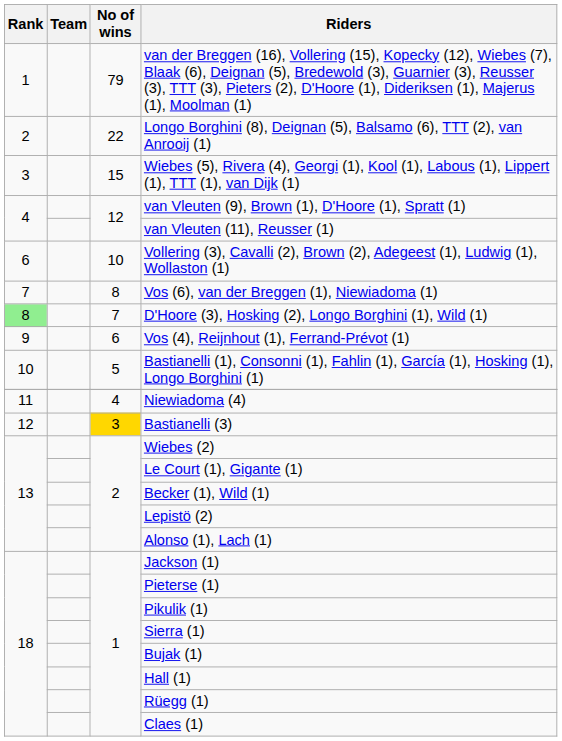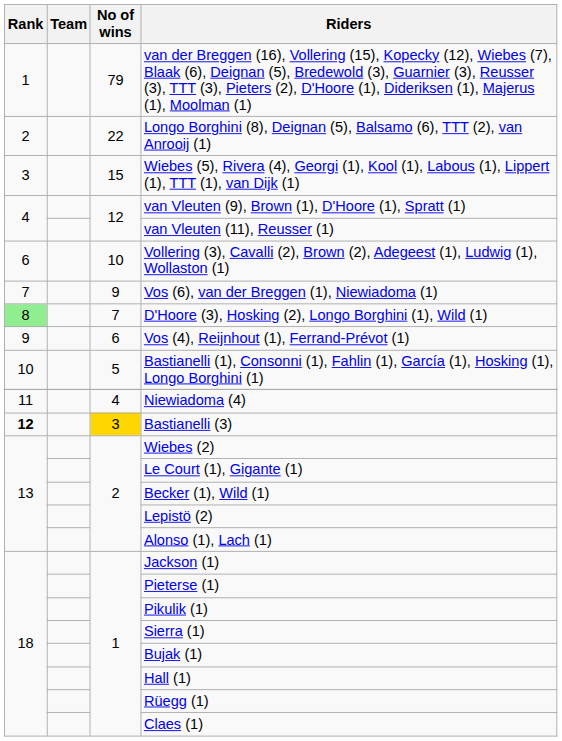 <table class="wikitable">
 <tr>
 <th scope="col">Rank</th>
 <th scope="col">Team</th>
 <th scope="col">No of wins</th>
 <th scope="col">Riders</th>
 </tr>
 <tr>
 <td style="text-align:center;">1</td>
 <td></td>
 <td style="text-align:center;">79</td>
 <td><a href='#'>van der Breggen</a> (16), <a href='#'>Vollering</a> (15), <a href='#'>Kopecky</a> (12), <a href='#'>Wiebes</a> (7), <a href='#'>Blaak</a> (6), <a href='#'>Deignan</a> (5), <a href='#'>Bredewold</a> (3), <a href='#'>Guarnier</a> (3), <a href='#'>Reusser</a> (3), <a href='#'>TTT</a> (3), <a href='#'>Pieters</a> (2), <a href='#'>D'Hoore</a> (1), <a href='#'>Dideriksen</a> (1), <a href='#'>Majerus</a> (1), <a href='#'>Moolman</a> (1)</td>
 </tr>
 <tr>
 <td style="text-align:center;">2</td>
 <td></td>
 <td style="text-align:center;">22</td>
 <td><a href='#'>Longo Borghini</a> (8), <a href='#'>Deignan</a> (5), <a href='#'>Balsamo</a> (6), <a href='#'>TTT</a> (2), <a href='#'>van Anrooij</a> (1)</td>
 </tr>
 <tr>
 <td style="text-align:center;">3</td>
 <td></td>
 <td style="text-align:center;">15</td>
 <td><a href='#'>Wiebes</a> (5), <a href='#'>Rivera</a> (4), <a href='#'>Georgi</a> (1), <a href='#'>Kool</a> (1), <a href='#'>Labous</a> (1), <a href='#'>Lippert</a> (1), <a href='#'>TTT</a> (1), <a href='#'>van Dijk</a> (1)</td>
 </tr>
 <tr>
 <td style="text-align:center;" rowspan=2>4</td>
 <td></td>
 <td style="text-align:center;" rowspan=2>12</td>
 <td><a href='#'>van Vleuten</a> (9), <a href='#'>Brown</a> (1), <a href='#'>D'Hoore</a> (1), <a href='#'>Spratt</a> (1)</td>
 </tr>
 <tr>
 <td></td>
 <td><a href='#'>van Vleuten</a> (11), <a href='#'>Reusser</a> (1)</td>
 </tr>
 <tr>
 <td style="text-align:center;" rowspan=1>6</td>
 <td></td>
 <td style="text-align:center;" rowspan=1>10</td>
 <td><a href='#'>Vollering</a> (3), <a href='#'>Cavalli</a> (2), <a href='#'>Brown</a> (2), <a href='#'>Adegeest</a> (1), <a href='#'>Ludwig</a> (1), <a href='#'>Wollaston</a> (1)</td>
 </tr>
 <tr>
 <td style="text-align:center;" rowspan=1>7</td>
 <td><em></em></td>
-<td style="text-align:center;" rowspan=1>8</td>
+<td style="text-align:center;" rowspan=1>9</td>
 <td><a href='#'>Vos</a> (6), <a href='#'>van der Breggen</a> (1), <a href='#'>Niewiadoma</a> (1)</td>
 </tr>
 <tr>
 <td style="background: lightgreen; text-align:center;" rowspan=1>8</td>
 <td><em></em></td>
 <td style="text-align:center;" rowspan=1>7</td>
 <td><a href='#'>D'Hoore</a> (3), <a href='#'>Hosking</a> (2), <a href='#'>Longo Borghini</a> (1), <a href='#'>Wild</a> (1)</td>
 </tr>
 <tr>
 <td style="text-align:center;" rowspan=1>9</td>
 <td></td>
 <td style="text-align:center;" rowspan=1>6</td>
 <td><a href='#'>Vos</a> (4), <a href='#'>Reijnhout</a> (1), <a href='#'>Ferrand-Prévot</a> (1)</td>
 </tr>
 <tr>
 <td style="text-align:center;" rowspan=1>10</td>
 <td></td>
 <td style="text-align:center;" rowspan=1>5</td>
 <td><a href='#'>Bastianelli</a> (1), <a href='#'>Consonni</a> (1), <a href='#'>Fahlin</a> (1), <a href='#'>García</a> (1), <a href='#'>Hosking</a> (1), <a href='#'>Longo Borghini</a> (1)</td>
 </tr>
 <tr>
 </tr>
 <tr>
 <td style="text-align:center;" rowspan=1>11</td>
 <td></td>
 <td style="text-align:center;" rowspan=1>4</td>
 <td><a href='#'>Niewiadoma</a> (4)</td>
 </tr>
 <tr>
-<td style="text-align:center;" rowspan=1>12</td>
+<td style="text-align:center;" rowspan=1><strong>12</strong></td>
 <td><em></em></td>
 <td style="background: gold; text-align:center;" rowspan=1>3</td>
 <td><a href='#'>Bastianelli</a> (3)</td>
 </tr>
 <tr>
 <td style="text-align:center;" rowspan=5>13</td>
 <td></td>
 <td style="text-align:center;" rowspan=5>2</td>
 <td><a href='#'>Wiebes</a> (2)</td>
 </tr>
 <tr>
 <td></td>
 <td><a href='#'>Le Court</a> (1), <a href='#'>Gigante</a> (1)</td>
 </tr>
 <tr>
 <td></td>
 <td><a href='#'>Becker</a> (1), <a href='#'>Wild</a> (1)</td>
 </tr>
 <tr>
 <td><em></em></td>
 <td><a href='#'>Lepistö</a> (2)</td>
 </tr>
 <tr>
 <td><em></em></td>
 <td><a href='#'>Alonso</a> (1), <a href='#'>Lach</a> (1)</td>
 </tr>
 <tr>
 <td style="text-align:center;" rowspan=8>18</td>
 <td><em></em></td>
 <td style="text-align:center;" rowspan=8>1</td>
 <td><a href='#'>Jackson</a> (1)</td>
 </tr>
 <tr>
 <td></td>
 <td><a href='#'>Pieterse</a> (1)</td>
 </tr>
 <tr>
 <td></td>
 <td><a href='#'>Pikulik</a> (1)</td>
 </tr>
 <tr>
 <td><em></em></td>
 <td><a href='#'>Sierra</a> (1)</td>
 </tr>
 <tr>
 <td><em></em></td>
 <td><a href='#'>Bujak</a> (1)</td>
 </tr>
 <tr>
 <td><em></em></td>
 <td><a href='#'>Hall</a> (1)</td>
 </tr>
 <tr>
 <td></td>
 <td><a href='#'>Rüegg</a> (1)</td>
 </tr>
 <tr>
 <td></td>
 <td><a href='#'>Claes</a> (1)</td>
 </tr>
 </table>
